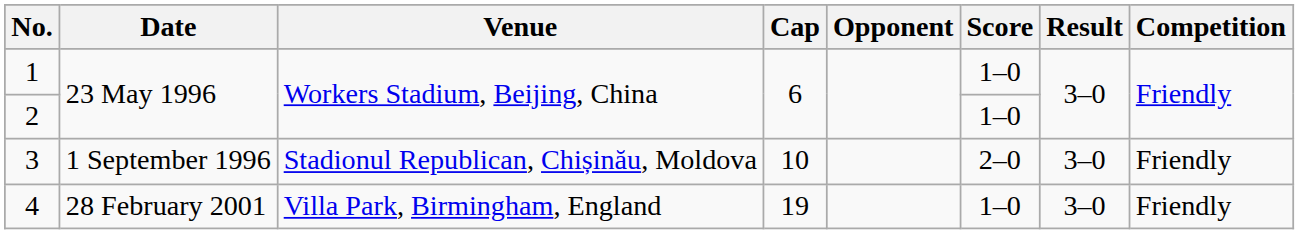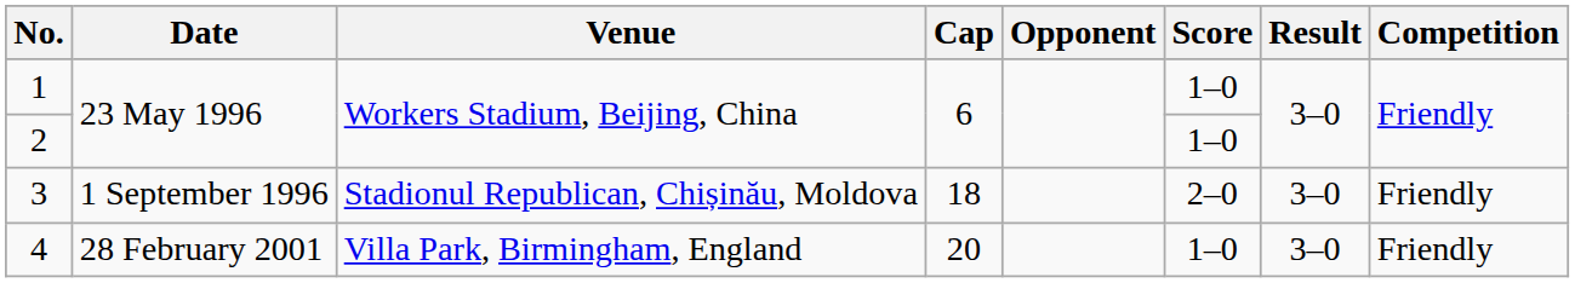 <table class="wikitable sortable">
 <tr>
 <th scope="col">No.</th>
 <th scope="col">Date</th>
 <th scope="col">Venue</th>
 <th scope="col">Cap</th>
 <th scope="col">Opponent</th>
 <th scope="col">Score</th>
 <th scope="col">Result</th>
 <th scope="col">Competition</th>
 </tr>
 <tr>
 <td align="center">1</td>
 <td rowspan="2">23 May 1996</td>
 <td rowspan="2"><a href='#'>Workers Stadium</a>, <a href='#'>Beijing</a>, China</td>
 <td rowspan="2" style="text-align:center">6</td>
 <td rowspan="2"></td>
 <td align="center">1–0</td>
 <td rowspan="2" style="text-align:center">3–0</td>
 <td rowspan="2"><a href='#'>Friendly</a></td>
 </tr>
 <tr>
 <td align="center">2</td>
 <td align="center">1–0</td>
 </tr>
 <tr>
 <td align="center">3</td>
 <td>1 September 1996</td>
 <td><a href='#'>Stadionul Republican</a>, <a href='#'>Chișinău</a>, Moldova</td>
-<td align="center">10</td>
+<td align="center">18</td>
 <td></td>
 <td align="center">2–0</td>
 <td align="center">3–0</td>
 <td>Friendly</td>
 </tr>
 <tr>
 <td align="center">4</td>
 <td>28 February 2001</td>
 <td><a href='#'>Villa Park</a>, <a href='#'>Birmingham</a>, England</td>
-<td align="center">19</td>
+<td align="center">20</td>
 <td></td>
 <td align="center">1–0</td>
 <td align="center">3–0</td>
 <td>Friendly</td>
 </tr>
 </table>
